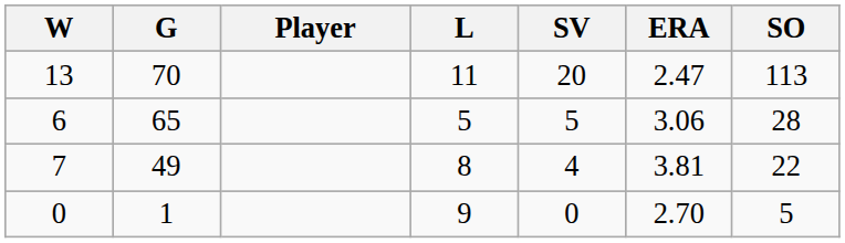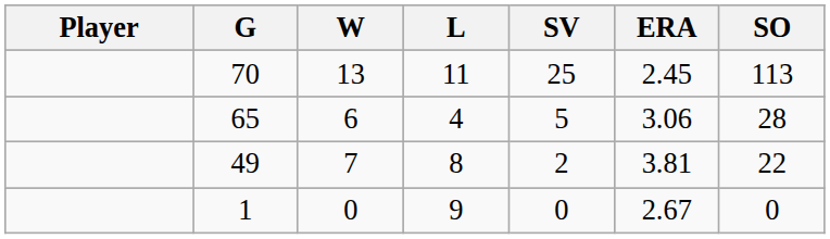 <table class="wikitable sortable">
 <tr>
+<th bgcolor="#DDDDFF" width="16%">Player</th>
+<th bgcolor="#DDDDFF" width="9%">G</th>
 <th bgcolor="#DDDDFF" width="9%">W</th>
-<th bgcolor="#DDDDFF" width="9%">G</th>
-<th bgcolor="#DDDDFF" width="16%">Player</th>
 <th bgcolor="#DDDDFF" width="9%">L</th>
 <th bgcolor="#DDDDFF" width="9%">SV</th>
 <th bgcolor="#DDDDFF" width="9%">ERA</th>
 <th bgcolor="#DDDDFF" width="9%">SO</th>
 </tr>
 <tr align="center">
+<td></td>
+<td>70</td>
 <td>13</td>
-<td>70</td>
-<td></td>
 <td>11</td>
-<td>20</td>
-<td>2.47</td>
+<td>25</td>
+<td>2.45</td>
 <td>113</td>
 </tr>
 <tr align="center">
+<td></td>
+<td>65</td>
 <td>6</td>
-<td>65</td>
-<td></td>
-<td>5</td>
+<td>4</td>
 <td>5</td>
 <td>3.06</td>
 <td>28</td>
 </tr>
 <tr align="center">
+<td></td>
+<td>49</td>
 <td>7</td>
-<td>49</td>
-<td></td>
 <td>8</td>
-<td>4</td>
+<td>2</td>
 <td>3.81</td>
 <td>22</td>
 </tr>
 <tr align="center">
+<td></td>
+<td>1</td>
 <td>0</td>
-<td>1</td>
-<td></td>
 <td>9</td>
 <td>0</td>
-<td>2.70</td>
-<td>5</td>
+<td>2.67</td>
+<td>0</td>
 </tr>
 </table>
